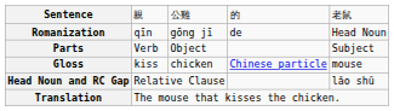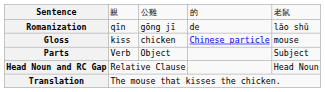 <table class="wikitable">
 <tr>
 <th>Sentence</th>
 <td>親</td>
 <td>公雞</td>
 <td>的</td>
 <td>老鼠</td>
 </tr>
 <tr>
 <th>Romanization</th>
 <td>qīn</td>
 <td>gōng jī</td>
 <td>de</td>
-<td>Head Noun</td>
+<td>lǎo shǔ</td>
+</tr>
+<tr>
+<th>Gloss</th>
+<td>kiss</td>
+<td>chicken</td>
+<td><a href='#'>Chinese particle</a></td>
+<td>mouse</td>
 </tr>
 <tr>
 <th>Parts</th>
 <td>Verb</td>
 <td>Object</td>
 <td></td>
 <td>Subject</td>
 </tr>
 <tr>
-<th>Gloss</th>
-<td>kiss</td>
-<td>chicken</td>
-<td><a href='#'>Chinese particle</a></td>
-<td>mouse</td>
-</tr>
-<tr>
 <th>Head Noun and RC Gap</th>
 <td colspan="2">Relative Clause</td>
 <td></td>
-<td>lǎo shǔ</td>
+<td>Head Noun</td>
 </tr>
 <tr>
 <th>Translation</th>
 <td colspan="4">The mouse that kisses the chicken.</td>
 </tr>
 </table>
